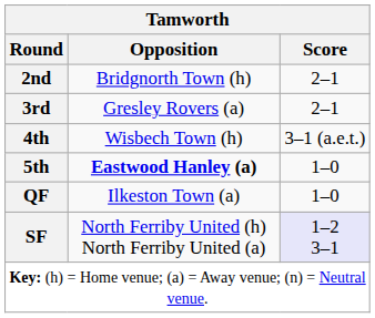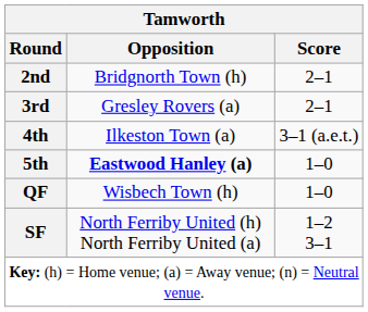 <table class="wikitable plainrowheaders" style="text-align:center;margin:0">
 <tr>
 <th colspan=3 style="width:1*">Tamworth</th>
 </tr>
 <tr>
 <th scope="col" style="width:25px">Round</th>
 <th scope="col" style="width:175px">Opposition</th>
 <th scope="col" style="width:70px">Score</th>
 </tr>
 <tr>
 <th scope=row style="text-align:center">2nd</th>
 <td><a href='#'>Bridgnorth Town</a> (h)</td>
 <td>2–1</td>
 </tr>
 <tr>
 <th scope=row style="text-align:center">3rd</th>
 <td><a href='#'>Gresley Rovers</a> (a)</td>
 <td>2–1</td>
 </tr>
 <tr>
 <th scope=row style="text-align:center">4th</th>
-<td><a href='#'>Wisbech Town</a> (h)</td>
+<td><a href='#'>Ilkeston Town</a> (a)</td>
 <td>3–1 (a.e.t.)</td>
 </tr>
 <tr>
 <th scope=row style="text-align:center">5th</th>
 <td><strong><a href='#'>Eastwood Hanley</a> (a)</strong></td>
 <td>1–0</td>
 </tr>
 <tr>
 <th scope=row style="text-align:center">QF</th>
-<td><a href='#'>Ilkeston Town</a> (a)</td>
+<td><a href='#'>Wisbech Town</a> (h)</td>
 <td>1–0</td>
 </tr>
 <tr>
 <th scope=row style="text-align:center">SF</th>
 <td><a href='#'>North Ferriby United</a> (h)<br>North Ferriby United (a)</td>
-<td style="background: lavender;">1–2 <br>3–1</td>
+<td>1–2 <br>3–1</td>
 </tr>
 <tr>
 <td colspan="3" style="background-color:white"><small><strong>Key:</strong> (h) = Home venue; (a) = Away venue; (n) = <a href='#'>Neutral venue</a>.</small></td>
 </tr>
 </table>
